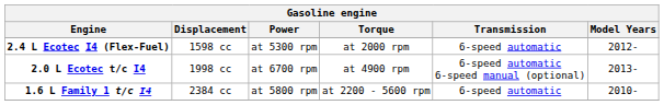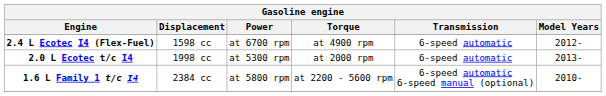 <table class="wikitable"  style="text-align:center; font-size:91%; ">
 <tr>
 <th colspan="8">Gasoline engine</th>
 </tr>
 <tr style="background:#dcdcdc; text-align:center; vertical-align:middle;">
 <th>Engine</th>
 <th>Displacement</th>
 <th>Power</th>
 <th>Torque</th>
 <th>Transmission</th>
 <th>Model Years</th>
 </tr>
 <tr style="background:#fff;">
 </tr>
 <tr style="background:#fff;">
 <td><strong>2.4 L <a href='#'>Ecotec</a> <a href='#'>I4</a> (Flex-Fuel)</strong></td>
 <td>1598 cc</td>
-<td> at 5300 rpm</td>
-<td> at 2000 rpm</td>
+<td> at 6700 rpm</td>
+<td> at 4900 rpm</td>
 <td>6-speed <a href='#'>automatic</a></td>
 <td>2012-</td>
 </tr>
 <tr style="background:#fff;">
 <td><strong>2.0 L <a href='#'>Ecotec</a> t/c <a href='#'>I4</a></strong></td>
 <td>1998 cc</td>
-<td> at 6700 rpm</td>
-<td> at 4900 rpm</td>
-<td>6-speed <a href='#'>automatic</a> <br> 6-speed <a href='#'>manual</a> (optional)</td>
+<td> at 5300 rpm</td>
+<td> at 2000 rpm</td>
+<td>6-speed <a href='#'>automatic</a></td>
 <td>2013-</td>
 </tr>
 <tr style="background:#fff;">
 <td><strong>1.6 L <a href='#'>Family 1</a><em> t/c <a href='#'>I4</a></strong></td>
 <td>2384 cc</td>
 <td> at 5800 rpm</td>
 <td> at 2200 - 5600 rpm</td>
-<td>6-speed <a href='#'>automatic</a></td>
+<td>6-speed <a href='#'>automatic</a> <br> 6-speed <a href='#'>manual</a> (optional)</td>
 <td>2010-</td>
 </tr>
 <tr>
 </tr>
 </table>
